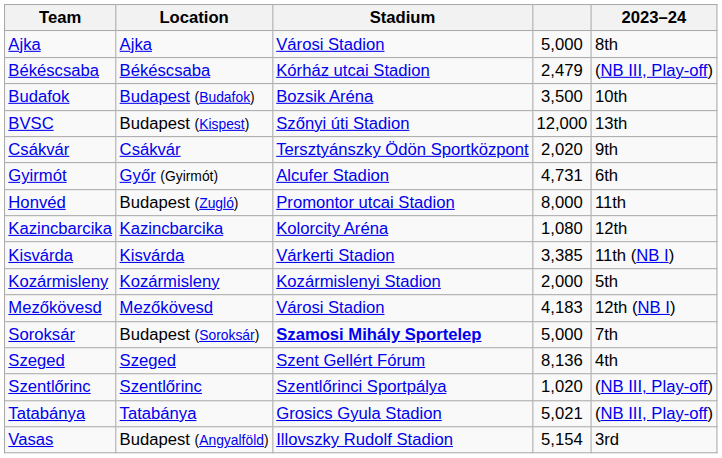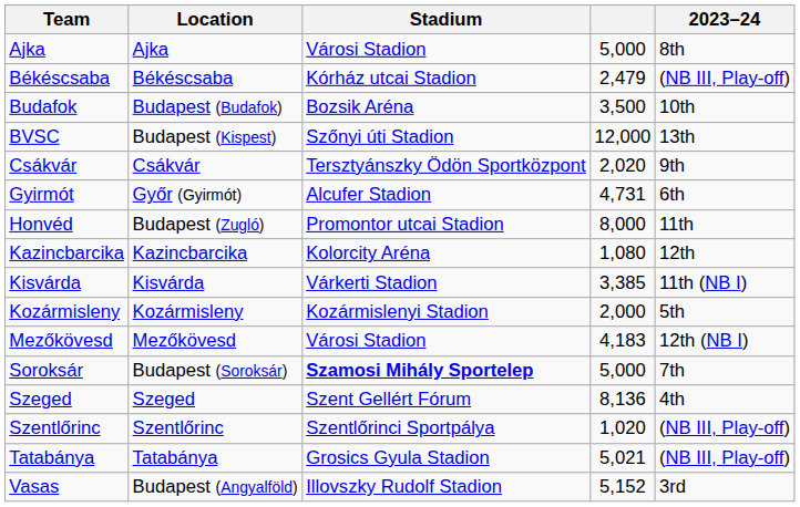 <table class="wikitable sortable">
 <tr>
 <th>Team</th>
 <th>Location</th>
 <th>Stadium</th>
 <th></th>
 <th data-sort-type="number">2023–24</th>
 </tr>
 <tr>
 <td><a href='#'>Ajka</a></td>
 <td><a href='#'>Ajka</a></td>
 <td><a href='#'>Városi Stadion</a></td>
 <td align="center">5,000</td>
 <td>8th</td>
 </tr>
 <tr>
 <td><a href='#'>Békéscsaba</a></td>
 <td><a href='#'>Békéscsaba</a></td>
 <td><a href='#'>Kórház utcai Stadion</a></td>
 <td align="center">2,479</td>
 <td> (<a href='#'>NB III, Play-off</a>)</td>
 </tr>
 <tr>
 <td><a href='#'>Budafok</a></td>
 <td><a href='#'>Budapest</a> <small>(<a href='#'>Budafok</a>)</small></td>
 <td><a href='#'>Bozsik Aréna</a></td>
 <td align="center">3,500</td>
 <td>10th</td>
 </tr>
 <tr>
 <td><a href='#'>BVSC</a></td>
 <td>Budapest <small>(<a href='#'>Kispest</a>)</small></td>
 <td><a href='#'>Szőnyi úti Stadion</a></td>
 <td align="center">12,000</td>
 <td>13th</td>
 </tr>
 <tr>
 <td><a href='#'>Csákvár</a></td>
 <td><a href='#'>Csákvár</a></td>
 <td><a href='#'>Tersztyánszky Ödön Sportközpont</a></td>
 <td align="center">2,020</td>
 <td>9th</td>
 </tr>
 <tr>
 <td><a href='#'>Gyirmót</a></td>
 <td><a href='#'>Győr</a> <small>(Gyirmót)</small></td>
 <td><a href='#'>Alcufer Stadion</a></td>
 <td align="center">4,731</td>
 <td>6th</td>
 </tr>
 <tr>
 <td><a href='#'>Honvéd</a></td>
 <td>Budapest <small>(<a href='#'>Zugló</a>)</small></td>
 <td><a href='#'>Promontor utcai Stadion</a></td>
 <td align="center">8,000</td>
 <td>11th</td>
 </tr>
 <tr>
 <td><a href='#'>Kazincbarcika</a></td>
 <td><a href='#'>Kazincbarcika</a></td>
 <td><a href='#'>Kolorcity Aréna</a></td>
 <td align="center">1,080</td>
 <td>12th</td>
 </tr>
 <tr>
 <td><a href='#'>Kisvárda</a></td>
 <td><a href='#'>Kisvárda</a></td>
 <td><a href='#'>Várkerti Stadion</a></td>
 <td align="center">3,385</td>
 <td> 11th (<a href='#'>NB I</a>)</td>
 </tr>
 <tr>
 <td><a href='#'>Kozármisleny</a></td>
 <td><a href='#'>Kozármisleny</a></td>
 <td><a href='#'>Kozármislenyi Stadion</a></td>
 <td align="center">2,000</td>
 <td>5th</td>
 </tr>
 <tr>
 <td><a href='#'>Mezőkövesd</a></td>
 <td><a href='#'>Mezőkövesd</a></td>
 <td><a href='#'>Városi Stadion</a></td>
 <td align="center">4,183</td>
 <td> 12th (<a href='#'>NB I</a>)</td>
 </tr>
 <tr>
 <td><a href='#'>Soroksár</a></td>
 <td>Budapest <small>(<a href='#'>Soroksár</a>)</small></td>
 <td><strong><a href='#'>Szamosi Mihály Sportelep</a></strong></td>
 <td align="center">5,000</td>
 <td>7th</td>
 </tr>
 <tr>
 <td><a href='#'>Szeged</a></td>
 <td><a href='#'>Szeged</a></td>
 <td><a href='#'>Szent Gellért Fórum</a></td>
 <td align="center">8,136</td>
 <td>4th</td>
 </tr>
 <tr>
 <td><a href='#'>Szentlőrinc</a></td>
 <td><a href='#'>Szentlőrinc</a></td>
 <td><a href='#'>Szentlőrinci Sportpálya</a></td>
 <td align="center">1,020</td>
 <td> (<a href='#'>NB III, Play-off</a>)</td>
 </tr>
 <tr>
 <td><a href='#'>Tatabánya</a></td>
 <td><a href='#'>Tatabánya</a></td>
 <td><a href='#'>Grosics Gyula Stadion</a></td>
 <td align="center">5,021</td>
 <td> (<a href='#'>NB III, Play-off</a>)</td>
 </tr>
 <tr>
 <td><a href='#'>Vasas</a></td>
 <td>Budapest <small>(<a href='#'>Angyalföld</a>)</small></td>
 <td><a href='#'>Illovszky Rudolf Stadion</a></td>
-<td align="center">5,154</td>
+<td align="center">5,152</td>
 <td>3rd</td>
 </tr>
 </table>
